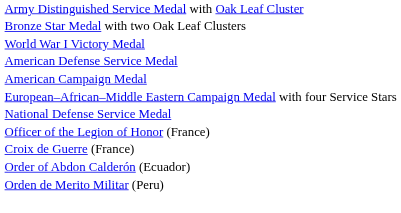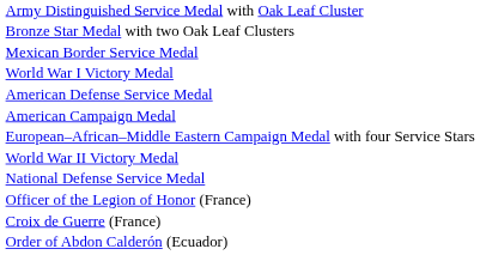 <table>
 <tr>
 <td></td>
 <td><a href='#'>Army Distinguished Service Medal</a> with <a href='#'>Oak Leaf Cluster</a></td>
 </tr>
 <tr>
 <td></td>
 <td><a href='#'>Bronze Star Medal</a> with two Oak Leaf Clusters</td>
+</tr>
+<tr>
+<td></td>
+<td><a href='#'>Mexican Border Service Medal</a></td>
 </tr>
 <tr>
 <td></td>
 <td><a href='#'>World War I Victory Medal</a></td>
 </tr>
 <tr>
 <td></td>
 <td><a href='#'>American Defense Service Medal</a></td>
 </tr>
 <tr>
 <td></td>
 <td><a href='#'>American Campaign Medal</a></td>
 </tr>
 <tr>
 <td></td>
 <td><a href='#'>European–African–Middle Eastern Campaign Medal</a> with four Service Stars</td>
 </tr>
 <tr>
 <td></td>
+<td><a href='#'>World War II Victory Medal</a></td>
+</tr>
+<tr>
+<td></td>
 <td><a href='#'>National Defense Service Medal</a></td>
 </tr>
 <tr>
 <td></td>
 <td><a href='#'>Officer of the Legion of Honor</a> (France)</td>
 </tr>
 <tr>
 <td></td>
 <td><a href='#'>Croix de Guerre</a> (France)</td>
 </tr>
 <tr>
 <td></td>
 <td><a href='#'>Order of Abdon Calderón</a> (Ecuador)</td>
 </tr>
-<tr>
-<td></td>
-<td><a href='#'>Orden de Merito Militar</a> (Peru)</td>
-</tr>
 </table>
